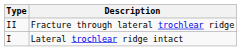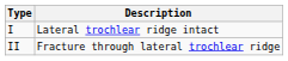 <table class="wikitable">
 <tr>
 <th>Type</th>
 <th>Description</th>
 </tr>
 <tr>
+<td>I</td>
+<td>Lateral <a href='#'>trochlear</a> ridge intact</td>
+</tr>
+<tr>
 <td>II</td>
 <td>Fracture through lateral <a href='#'>trochlear</a> ridge</td>
 </tr>
-<tr>
-<td>I</td>
-<td>Lateral <a href='#'>trochlear</a> ridge intact</td>
-</tr>
 </table>
